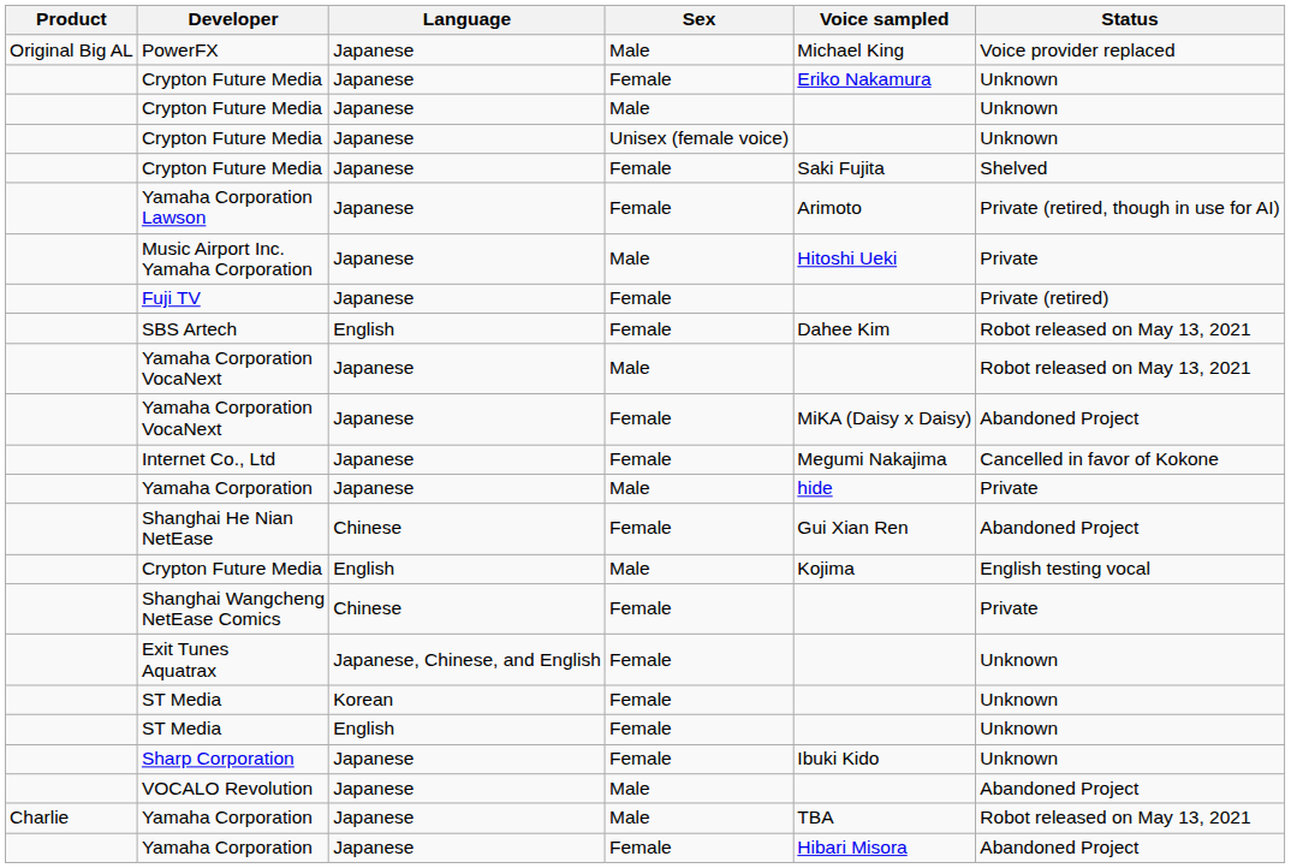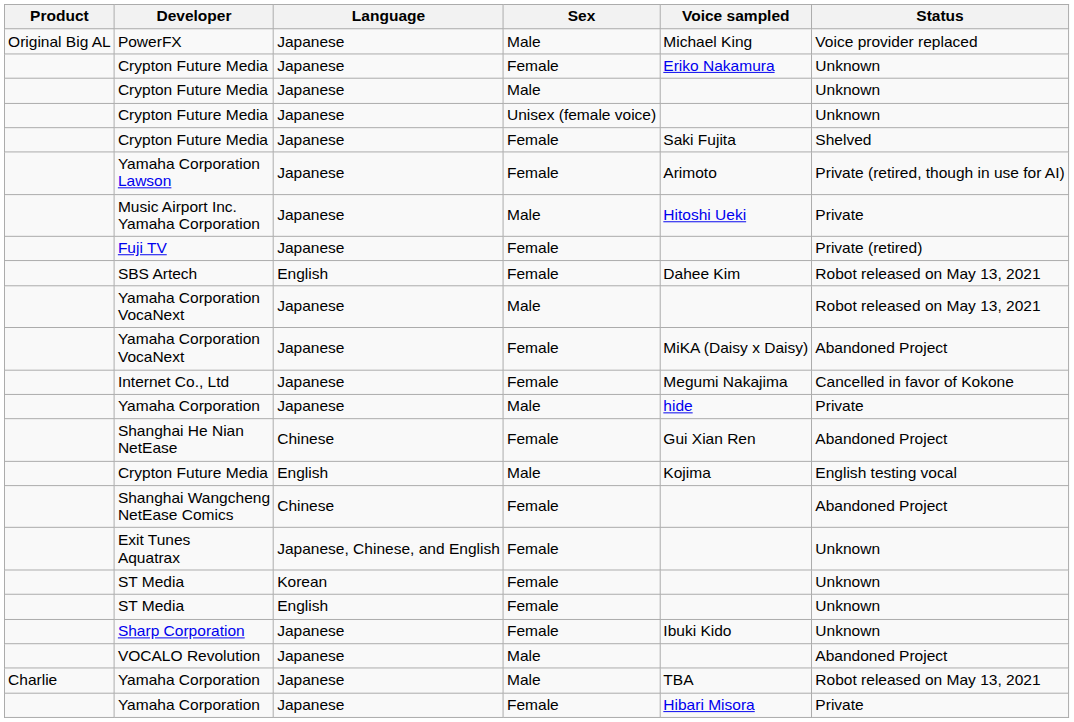 <table class="wikitable sortable">
 <tr>
 <th>Product</th>
 <th>Developer</th>
 <th>Language</th>
 <th>Sex</th>
 <th>Voice sampled</th>
 <th>Status</th>
 </tr>
 <tr>
 <td>Original Big AL</td>
 <td>PowerFX</td>
 <td>Japanese</td>
 <td>Male</td>
 <td>Michael King</td>
 <td>Voice provider replaced</td>
 </tr>
 <tr>
 <td></td>
 <td>Crypton Future Media</td>
 <td>Japanese</td>
 <td>Female</td>
 <td><a href='#'>Eriko Nakamura</a></td>
 <td>Unknown</td>
 </tr>
 <tr>
 <td></td>
 <td>Crypton Future Media</td>
 <td>Japanese</td>
 <td>Male</td>
 <td></td>
 <td>Unknown</td>
 </tr>
 <tr>
 <td></td>
 <td>Crypton Future Media</td>
 <td>Japanese</td>
 <td>Unisex (female voice)</td>
 <td></td>
 <td>Unknown</td>
 </tr>
 <tr>
 <td></td>
 <td>Crypton Future Media</td>
 <td>Japanese</td>
 <td>Female</td>
 <td>Saki Fujita</td>
 <td>Shelved</td>
 </tr>
 <tr>
 <td></td>
 <td>Yamaha Corporation<br><a href='#'>Lawson</a></td>
 <td>Japanese</td>
 <td>Female</td>
 <td>Arimoto</td>
 <td>Private (retired, though in use for AI)</td>
 </tr>
 <tr>
 <td></td>
 <td>Music Airport Inc.<br>Yamaha Corporation</td>
 <td>Japanese</td>
 <td>Male</td>
 <td><a href='#'>Hitoshi Ueki</a></td>
 <td>Private</td>
 </tr>
 <tr>
 <td></td>
 <td><a href='#'>Fuji TV</a></td>
 <td>Japanese</td>
 <td>Female</td>
 <td></td>
 <td>Private (retired)</td>
 </tr>
 <tr>
 <td></td>
 <td>SBS Artech</td>
 <td>English</td>
 <td>Female</td>
 <td>Dahee Kim</td>
 <td>Robot released on May 13, 2021</td>
 </tr>
 <tr>
 <td></td>
 <td>Yamaha Corporation<br>VocaNext</td>
 <td>Japanese</td>
 <td>Male</td>
 <td></td>
 <td>Robot released on May 13, 2021</td>
 </tr>
 <tr>
 <td></td>
 <td>Yamaha Corporation<br>VocaNext</td>
 <td>Japanese</td>
 <td>Female</td>
 <td>MiKA (Daisy x Daisy)</td>
 <td>Abandoned Project</td>
 </tr>
 <tr>
 <td></td>
 <td>Internet Co., Ltd</td>
 <td>Japanese</td>
 <td>Female</td>
 <td>Megumi Nakajima</td>
 <td>Cancelled in favor of Kokone</td>
 </tr>
 <tr>
 <td></td>
 <td>Yamaha Corporation</td>
 <td>Japanese</td>
 <td>Male</td>
 <td><a href='#'>hide</a></td>
 <td>Private</td>
 </tr>
 <tr>
 <td></td>
 <td>Shanghai He Nian<br>NetEase</td>
 <td>Chinese</td>
 <td>Female</td>
 <td>Gui Xian Ren</td>
 <td>Abandoned Project</td>
 </tr>
 <tr>
 <td></td>
 <td>Crypton Future Media</td>
 <td>English</td>
 <td>Male</td>
 <td>Kojima</td>
 <td>English testing vocal</td>
 </tr>
 <tr>
 <td></td>
 <td>Shanghai Wangcheng<br>NetEase Comics</td>
 <td>Chinese</td>
 <td>Female</td>
 <td></td>
-<td>Private</td>
+<td>Abandoned Project</td>
 </tr>
 <tr>
 <td></td>
 <td>Exit Tunes<br>Aquatrax</td>
 <td>Japanese, Chinese, and English</td>
 <td>Female</td>
 <td></td>
 <td>Unknown</td>
 </tr>
 <tr>
 <td></td>
 <td>ST Media</td>
 <td>Korean</td>
 <td>Female</td>
 <td></td>
 <td>Unknown</td>
 </tr>
 <tr>
 <td></td>
 <td>ST Media</td>
 <td>English</td>
 <td>Female</td>
 <td></td>
 <td>Unknown</td>
 </tr>
 <tr>
 <td></td>
 <td><a href='#'>Sharp Corporation</a></td>
 <td>Japanese</td>
 <td>Female</td>
 <td>Ibuki Kido</td>
 <td>Unknown</td>
 </tr>
 <tr>
 <td></td>
 <td>VOCALO Revolution</td>
 <td>Japanese</td>
 <td>Male</td>
 <td></td>
 <td>Abandoned Project</td>
 </tr>
 <tr>
 <td>Charlie</td>
 <td>Yamaha Corporation</td>
 <td>Japanese</td>
 <td>Male</td>
 <td>TBA</td>
 <td>Robot released on May 13, 2021</td>
 </tr>
 <tr>
 <td></td>
 <td>Yamaha Corporation</td>
 <td>Japanese</td>
 <td>Female</td>
 <td><a href='#'>Hibari Misora</a></td>
-<td>Abandoned Project</td>
+<td>Private</td>
 </tr>
 </table>
